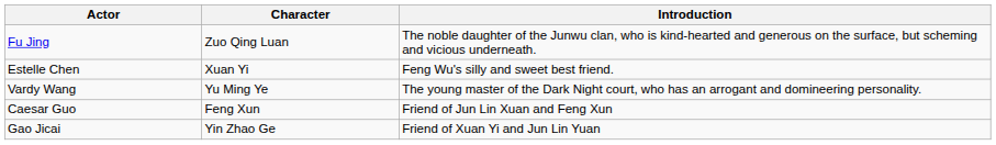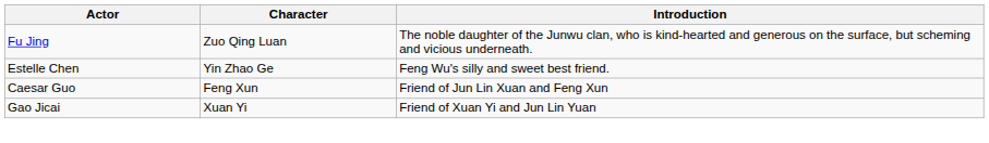 <table class="wikitable">
 <tr>
 <th style="width:20%">Actor</th>
 <th style="width:20%">Character</th>
 <th>Introduction</th>
 </tr>
 <tr>
 <td><a href='#'>Fu Jing</a></td>
 <td>Zuo Qing Luan</td>
 <td>The noble daughter of the Junwu clan, who is kind-hearted and generous on the surface, but scheming and vicious underneath.</td>
 </tr>
 <tr>
 <td>Estelle Chen</td>
-<td>Xuan Yi</td>
+<td>Yin Zhao Ge</td>
 <td>Feng Wu's silly and sweet best friend.</td>
-</tr>
-<tr>
-<td>Vardy Wang</td>
-<td>Yu Ming Ye</td>
-<td>The young master of the Dark Night court, who has an arrogant and domineering personality.</td>
 </tr>
 <tr>
 <td>Caesar Guo</td>
 <td>Feng Xun</td>
 <td>Friend of Jun Lin Xuan and Feng Xun</td>
 </tr>
 <tr>
 <td>Gao Jicai</td>
-<td>Yin Zhao Ge</td>
+<td>Xuan Yi</td>
 <td>Friend of Xuan Yi and Jun Lin Yuan</td>
 </tr>
 </table>
